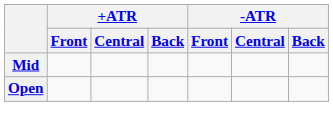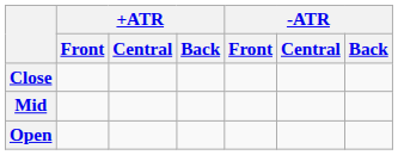 <table class="wikitable" style="text-align:center">
 <tr>
 <th rowspan="2"></th>
 <th colspan="3"><a href='#'>+ATR</a></th>
 <th colspan="3"><a href='#'>-ATR</a></th>
 </tr>
 <tr>
 <th><a href='#'>Front</a></th>
 <th><a href='#'>Central</a></th>
 <th><a href='#'>Back</a></th>
 <th><a href='#'>Front</a></th>
 <th><a href='#'>Central</a></th>
 <th><a href='#'>Back</a></th>
+</tr>
+<tr align="center">
+<th><a href='#'>Close</a></th>
+<td></td>
+<td></td>
+<td></td>
+<td></td>
+<td></td>
+<td></td>
 </tr>
 <tr>
 <th><a href='#'>Mid</a></th>
 <td></td>
 <td></td>
 <td></td>
 <td></td>
 <td></td>
 <td></td>
 </tr>
 <tr align="center">
 <th><a href='#'>Open</a></th>
 <td></td>
 <td></td>
 <td></td>
 <td></td>
 <td></td>
 <td></td>
 </tr>
 </table>
